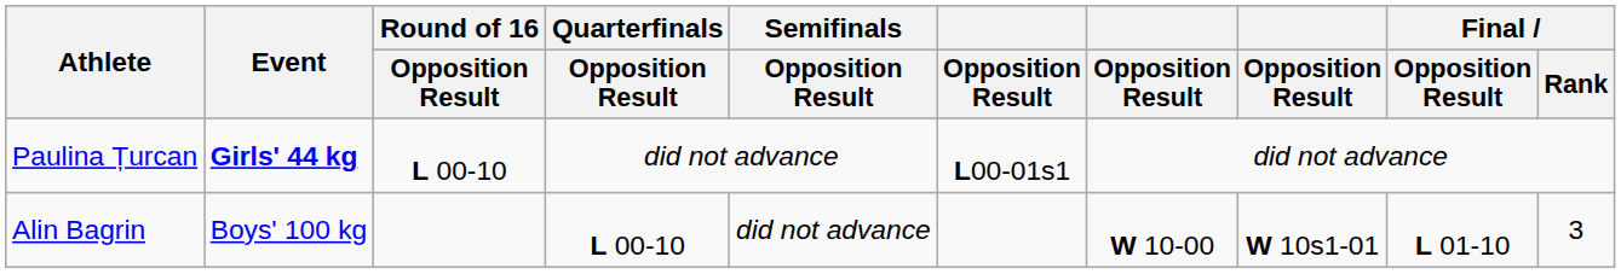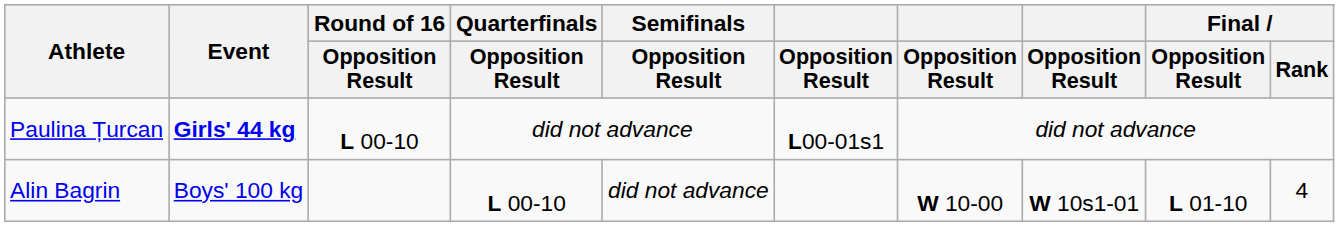 <table class="wikitable" style="font-size:90%">
 <tr>
 <th rowspan=2>Athlete</th>
 <th rowspan=2>Event</th>
 <th>Round of 16</th>
 <th>Quarterfinals</th>
 <th>Semifinals</th>
 <th></th>
 <th></th>
 <th></th>
 <th colspan=2>Final / </th>
 </tr>
 <tr style="font-size:95%">
 <th>Opposition<br>Result</th>
 <th>Opposition<br>Result</th>
 <th>Opposition<br>Result</th>
 <th>Opposition<br>Result</th>
 <th>Opposition<br>Result</th>
 <th>Opposition<br>Result</th>
 <th>Opposition<br>Result</th>
 <th>Rank</th>
 </tr>
 <tr align=center>
 <td align=left><a href='#'>Paulina Țurcan</a></td>
 <td align=left><strong><a href='#'>Girls' 44 kg</a></strong></td>
 <td><br> <strong>L</strong> 00-10</td>
 <td Colspan=2><em>did not advance</em></td>
 <td><br> <strong>L</strong>00-01s1</td>
 <td Colspan=4><em>did not advance</em></td>
 </tr>
 <tr align=center>
 <td align=left><a href='#'>Alin Bagrin</a></td>
 <td align=left><a href='#'>Boys' 100 kg</a></td>
 <td></td>
 <td><br> <strong>L</strong> 00-10</td>
 <td><em>did not advance</em></td>
 <td></td>
 <td><br> <strong>W</strong> 10-00</td>
 <td><br> <strong>W</strong> 10s1-01</td>
 <td><br> <strong>L</strong> 01-10</td>
-<td>3</td>
+<td>4</td>
 </tr>
 </table>
